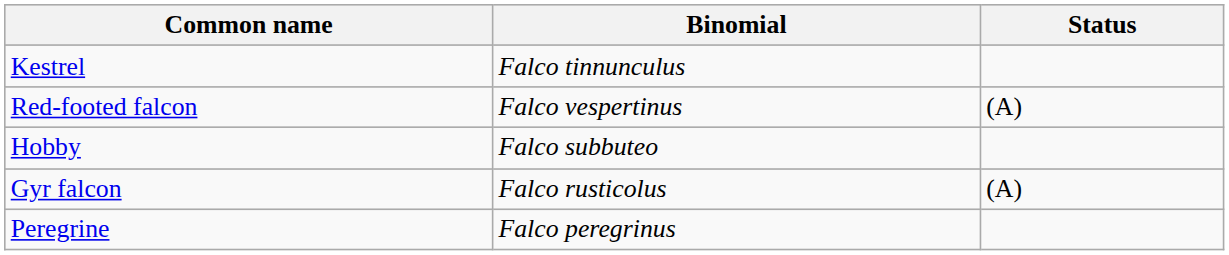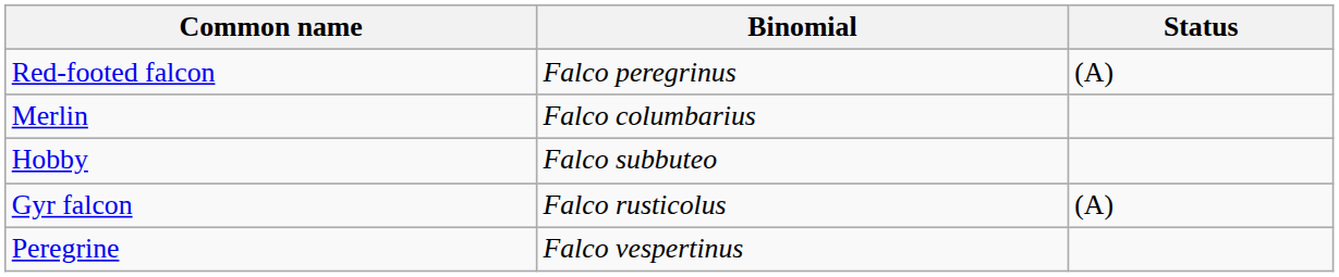 <table style="width:60%;" class="wikitable">
 <tr>
 <th width=40%>Common name</th>
 <th width=40%>Binomial</th>
 <th width=20%>Status</th>
 </tr>
 <tr>
-<td><a href='#'>Kestrel</a></td>
-<td><em>Falco tinnunculus</em></td>
-<td></td>
+<td><a href='#'>Red-footed falcon</a></td>
+<td><em>Falco peregrinus</em></td>
+<td>(A)</td>
 </tr>
 <tr>
-<td><a href='#'>Red-footed falcon</a></td>
-<td><em>Falco vespertinus</em></td>
-<td>(A)</td>
+<td><a href='#'>Merlin</a></td>
+<td><em>Falco columbarius</em></td>
+<td></td>
 </tr>
 <tr>
 <td><a href='#'>Hobby</a></td>
 <td><em>Falco subbuteo</em></td>
 <td></td>
 </tr>
 <tr>
 <td><a href='#'>Gyr falcon</a></td>
 <td><em>Falco rusticolus</em></td>
 <td>(A)</td>
 </tr>
 <tr>
 <td><a href='#'>Peregrine</a></td>
-<td><em>Falco peregrinus</em></td>
+<td><em>Falco vespertinus</em></td>
 <td></td>
 </tr>
 </table>
